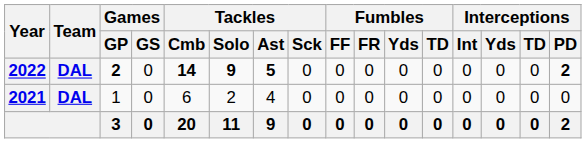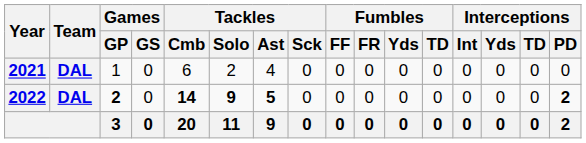 <table class= "wikitable" style="text-align:center;">
 <tr>
 <th rowspan="2">Year</th>
 <th rowspan="2">Team</th>
 <th colspan="2">Games</th>
 <th colspan="4">Tackles</th>
 <th colspan="4">Fumbles</th>
 <th colspan="4">Interceptions</th>
 </tr>
 <tr>
 <th>GP</th>
 <th>GS</th>
 <th>Cmb</th>
 <th>Solo</th>
 <th>Ast</th>
 <th>Sck</th>
 <th>FF</th>
 <th>FR</th>
 <th>Yds</th>
 <th>TD</th>
 <th>Int</th>
 <th>Yds</th>
 <th>TD</th>
 <th>PD</th>
 </tr>
 <tr>
+<th><a href='#'>2021</a></th>
+<th><a href='#'>DAL</a></th>
+<td>1</td>
+<td>0</td>
+<td>6</td>
+<td>2</td>
+<td>4</td>
+<td>0</td>
+<td>0</td>
+<td>0</td>
+<td>0</td>
+<td>0</td>
+<td>0</td>
+<td>0</td>
+<td>0</td>
+<td>0</td>
+</tr>
+<tr>
 <th><a href='#'>2022</a></th>
 <th><a href='#'>DAL</a></th>
 <td><strong>2</strong></td>
 <td>0</td>
 <td><strong>14</strong></td>
 <td><strong>9</strong></td>
 <td><strong>5</strong></td>
 <td>0</td>
 <td>0</td>
 <td>0</td>
 <td>0</td>
 <td>0</td>
 <td>0</td>
 <td>0</td>
 <td>0</td>
 <td><strong>2</strong></td>
-</tr>
-<tr>
-<th><a href='#'>2021</a></th>
-<th><a href='#'>DAL</a></th>
-<td>1</td>
-<td>0</td>
-<td>6</td>
-<td>2</td>
-<td>4</td>
-<td>0</td>
-<td>0</td>
-<td>0</td>
-<td>0</td>
-<td>0</td>
-<td>0</td>
-<td>0</td>
-<td>0</td>
-<td>0</td>
 </tr>
 <tr>
 <th colspan="2"></th>
 <th>3</th>
 <th>0</th>
 <th>20</th>
 <th>11</th>
 <th>9</th>
 <th>0</th>
 <th>0</th>
 <th>0</th>
 <th>0</th>
 <th>0</th>
 <th>0</th>
 <th>0</th>
 <th>0</th>
 <th>2</th>
 </tr>
 </table>
